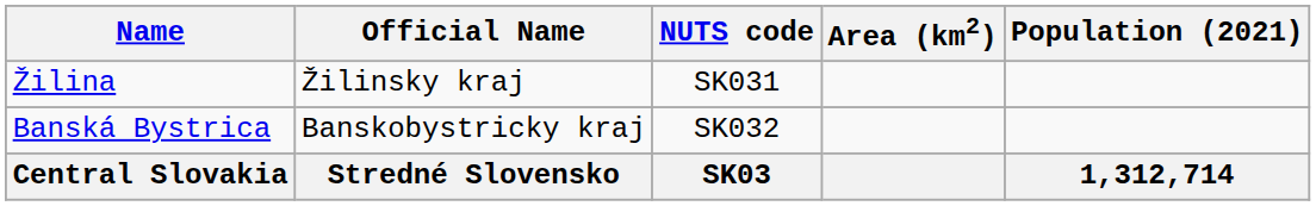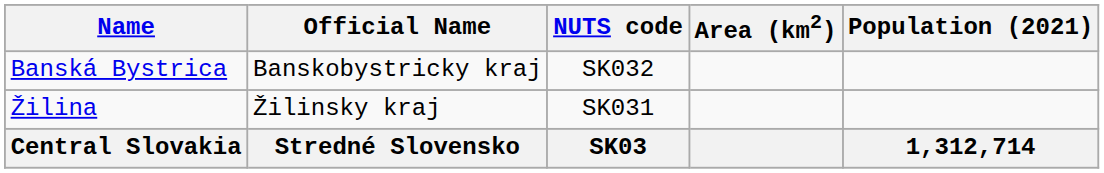 <table class="wikitable" style="text-align:center;" style="font-size: 85%">
 <tr>
 <th><a href='#'>Name</a></th>
 <th>Official Name</th>
 <th><a href='#'>NUTS</a> code</th>
 <th>Area (km<sup>2</sup>)</th>
 <th>Population (2021)</th>
 </tr>
 <tr align="center">
-<td align="left"><a href='#'>Žilina</a></td>
-<td align="left">Žilinsky kraj</td>
-<td>SK031</td>
+<td align="left"><a href='#'>Banská Bystrica</a></td>
+<td align="left">Banskobystricky kraj</td>
+<td>SK032</td>
 <td></td>
 <td></td>
 </tr>
 <tr align="center">
-<td align="left"><a href='#'>Banská Bystrica</a></td>
-<td align="left">Banskobystricky kraj</td>
-<td>SK032</td>
+<td align="left"><a href='#'>Žilina</a></td>
+<td align="left">Žilinsky kraj</td>
+<td>SK031</td>
 <td></td>
 <td></td>
 </tr>
 <tr>
 <th>Central Slovakia</th>
 <th>Stredné Slovensko</th>
 <th>SK03</th>
 <th></th>
 <th>1,312,714</th>
 </tr>
 </table>
